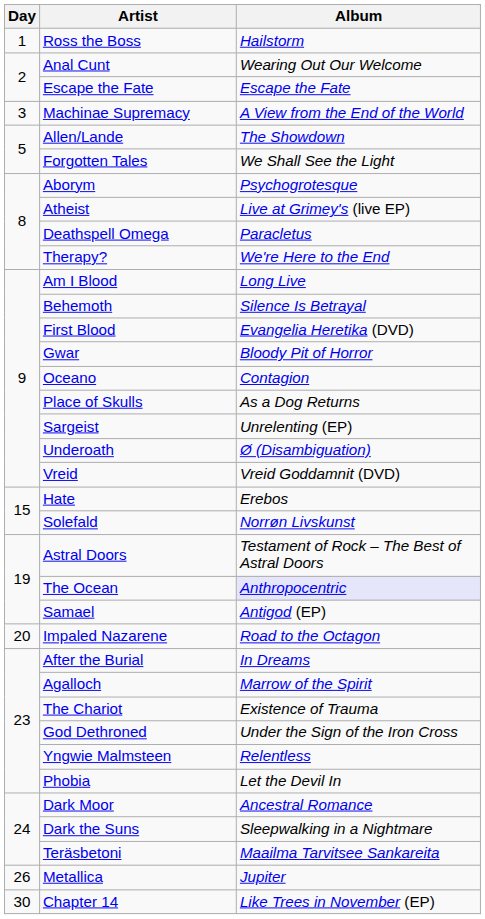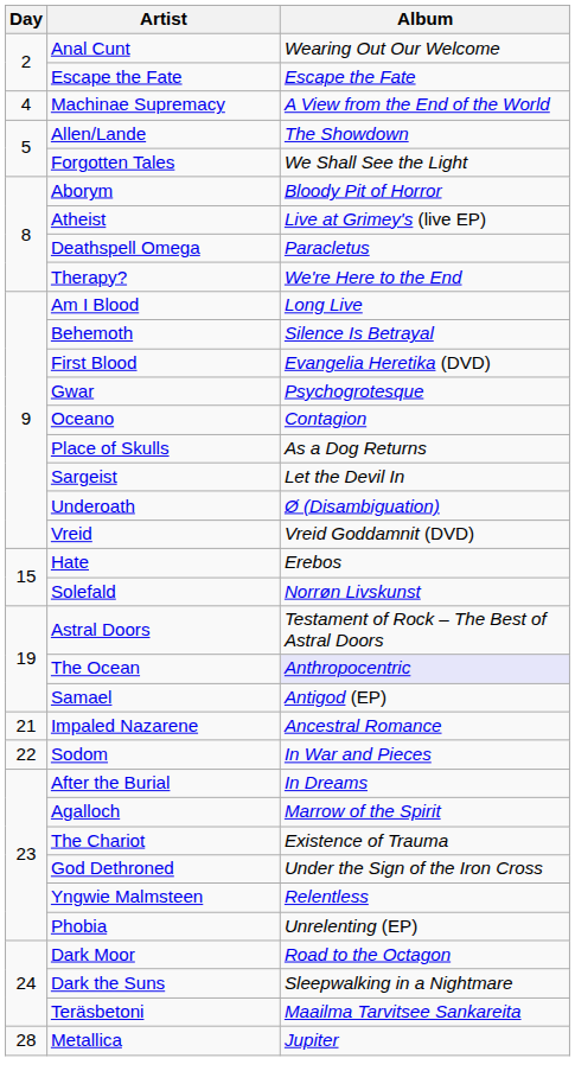 <table class="wikitable">
 <tr>
 <th style="width:20px;">Day</th>
 <th style="width:200px;">Artist</th>
 <th style="width:250px;">Album</th>
-</tr>
-<tr>
-<td style="text-align:center;">1</td>
-<td><a href='#'>Ross the Boss</a></td>
-<td><em><a href='#'>Hailstorm</a></em></td>
 </tr>
 <tr>
 <td style="text-align:center;" rowspan="2">2</td>
 <td><a href='#'>Anal Cunt</a></td>
 <td><em>Wearing Out Our Welcome</em></td>
 </tr>
 <tr>
 <td><a href='#'>Escape the Fate</a></td>
 <td><em><a href='#'>Escape the Fate</a></em></td>
 </tr>
 <tr>
-<td style="text-align:center;">3</td>
+<td style="text-align:center;">4</td>
 <td><a href='#'>Machinae Supremacy</a></td>
 <td><em><a href='#'>A View from the End of the World</a></em></td>
 </tr>
 <tr>
 <td style="text-align:center;" rowspan="2">5</td>
 <td><a href='#'>Allen/Lande</a></td>
 <td><em><a href='#'>The Showdown</a></em></td>
 </tr>
 <tr>
 <td><a href='#'>Forgotten Tales</a></td>
 <td><em>We Shall See the Light</em></td>
 </tr>
 <tr>
 <td style="text-align:center;" rowspan="4">8</td>
 <td><a href='#'>Aborym</a></td>
-<td><em><a href='#'>Psychogrotesque</a></em></td>
+<td><em><a href='#'>Bloody Pit of Horror</a></em></td>
 </tr>
 <tr>
 <td><a href='#'>Atheist</a></td>
 <td><em><a href='#'>Live at Grimey's</a></em> (live EP)</td>
 </tr>
 <tr>
 <td><a href='#'>Deathspell Omega</a></td>
 <td><em><a href='#'>Paracletus</a></em></td>
 </tr>
 <tr>
 <td><a href='#'>Therapy?</a></td>
 <td><em><a href='#'>We're Here to the End</a></em></td>
 </tr>
 <tr>
 <td style="text-align:center;" rowspan="9">9</td>
 <td><a href='#'>Am I Blood</a></td>
 <td><em><a href='#'>Long Live</a></em></td>
 </tr>
 <tr>
 <td><a href='#'>Behemoth</a></td>
 <td><em><a href='#'>Silence Is Betrayal</a></em></td>
 </tr>
 <tr>
 <td><a href='#'>First Blood</a></td>
 <td><em><a href='#'>Evangelia Heretika</a></em> (DVD)</td>
 </tr>
 <tr>
 <td><a href='#'>Gwar</a></td>
-<td><em><a href='#'>Bloody Pit of Horror</a></em></td>
+<td><em><a href='#'>Psychogrotesque</a></em></td>
 </tr>
 <tr>
 <td><a href='#'>Oceano</a></td>
 <td><em><a href='#'>Contagion</a></em></td>
 </tr>
 <tr>
 <td><a href='#'>Place of Skulls</a></td>
 <td><em>As a Dog Returns</em></td>
 </tr>
 <tr>
 <td><a href='#'>Sargeist</a></td>
-<td><em>Unrelenting</em> (EP)</td>
+<td><em>Let the Devil In</em></td>
 </tr>
 <tr>
 <td><a href='#'>Underoath</a></td>
 <td><em><a href='#'>Ø (Disambiguation)</a></em></td>
 </tr>
 <tr>
 <td><a href='#'>Vreid</a></td>
 <td><em>Vreid Goddamnit</em> (DVD)</td>
 </tr>
 <tr>
 <td style="text-align:center;" rowspan="2">15</td>
 <td><a href='#'>Hate</a></td>
 <td><em>Erebos</em></td>
 </tr>
 <tr>
 <td><a href='#'>Solefald</a></td>
 <td><em><a href='#'>Norrøn Livskunst</a></em></td>
 </tr>
 <tr>
 <td style="text-align:center;" rowspan="3">19</td>
 <td><a href='#'>Astral Doors</a></td>
 <td><em>Testament of Rock – The Best of Astral Doors</em></td>
 </tr>
 <tr>
 <td><a href='#'>The Ocean</a></td>
 <td style="background: lavender;"><em><a href='#'>Anthropocentric</a></em></td>
 </tr>
 <tr>
 <td><a href='#'>Samael</a></td>
 <td><em><a href='#'>Antigod</a></em> (EP)</td>
 </tr>
 <tr>
-<td style="text-align:center;">20</td>
+<td style="text-align:center;">21</td>
 <td><a href='#'>Impaled Nazarene</a></td>
-<td><em><a href='#'>Road to the Octagon</a></em></td>
+<td><em><a href='#'>Ancestral Romance</a></em></td>
+</tr>
+<tr>
+<td style="text-align:center;">22</td>
+<td><a href='#'>Sodom</a></td>
+<td><em><a href='#'>In War and Pieces</a></em></td>
 </tr>
 <tr>
 <td style="text-align:center;" rowspan="6">23</td>
 <td><a href='#'>After the Burial</a></td>
 <td><em><a href='#'>In Dreams</a></em></td>
 </tr>
 <tr>
 <td><a href='#'>Agalloch</a></td>
 <td><em><a href='#'>Marrow of the Spirit</a></em></td>
 </tr>
 <tr>
 <td><a href='#'>The Chariot</a></td>
 <td><em>Existence of Trauma</em></td>
 </tr>
 <tr>
 <td><a href='#'>God Dethroned</a></td>
 <td><em>Under the Sign of the Iron Cross</em></td>
 </tr>
 <tr>
 <td><a href='#'>Yngwie Malmsteen</a></td>
 <td><em><a href='#'>Relentless</a></em></td>
 </tr>
 <tr>
 <td><a href='#'>Phobia</a></td>
-<td><em>Let the Devil In</em></td>
+<td><em>Unrelenting</em> (EP)</td>
 </tr>
 <tr>
 <td style="text-align:center;" rowspan="3">24</td>
 <td><a href='#'>Dark Moor</a></td>
-<td><em><a href='#'>Ancestral Romance</a></em></td>
+<td><em><a href='#'>Road to the Octagon</a></em></td>
 </tr>
 <tr>
 <td><a href='#'>Dark the Suns</a></td>
 <td><em>Sleepwalking in a Nightmare</em></td>
 </tr>
 <tr>
 <td><a href='#'>Teräsbetoni</a></td>
 <td><em><a href='#'>Maailma Tarvitsee Sankareita</a></em></td>
 </tr>
 <tr>
-<td style="text-align:center;">26</td>
+<td style="text-align:center;">28</td>
 <td><a href='#'>Metallica</a></td>
 <td><em><a href='#'>Jupiter</a></em></td>
 </tr>
-<tr>
-<td style="text-align:center;">30</td>
-<td><a href='#'>Chapter 14</a></td>
-<td><em><a href='#'>Like Trees in November</a></em> (EP)</td>
-</tr>
 </table>
